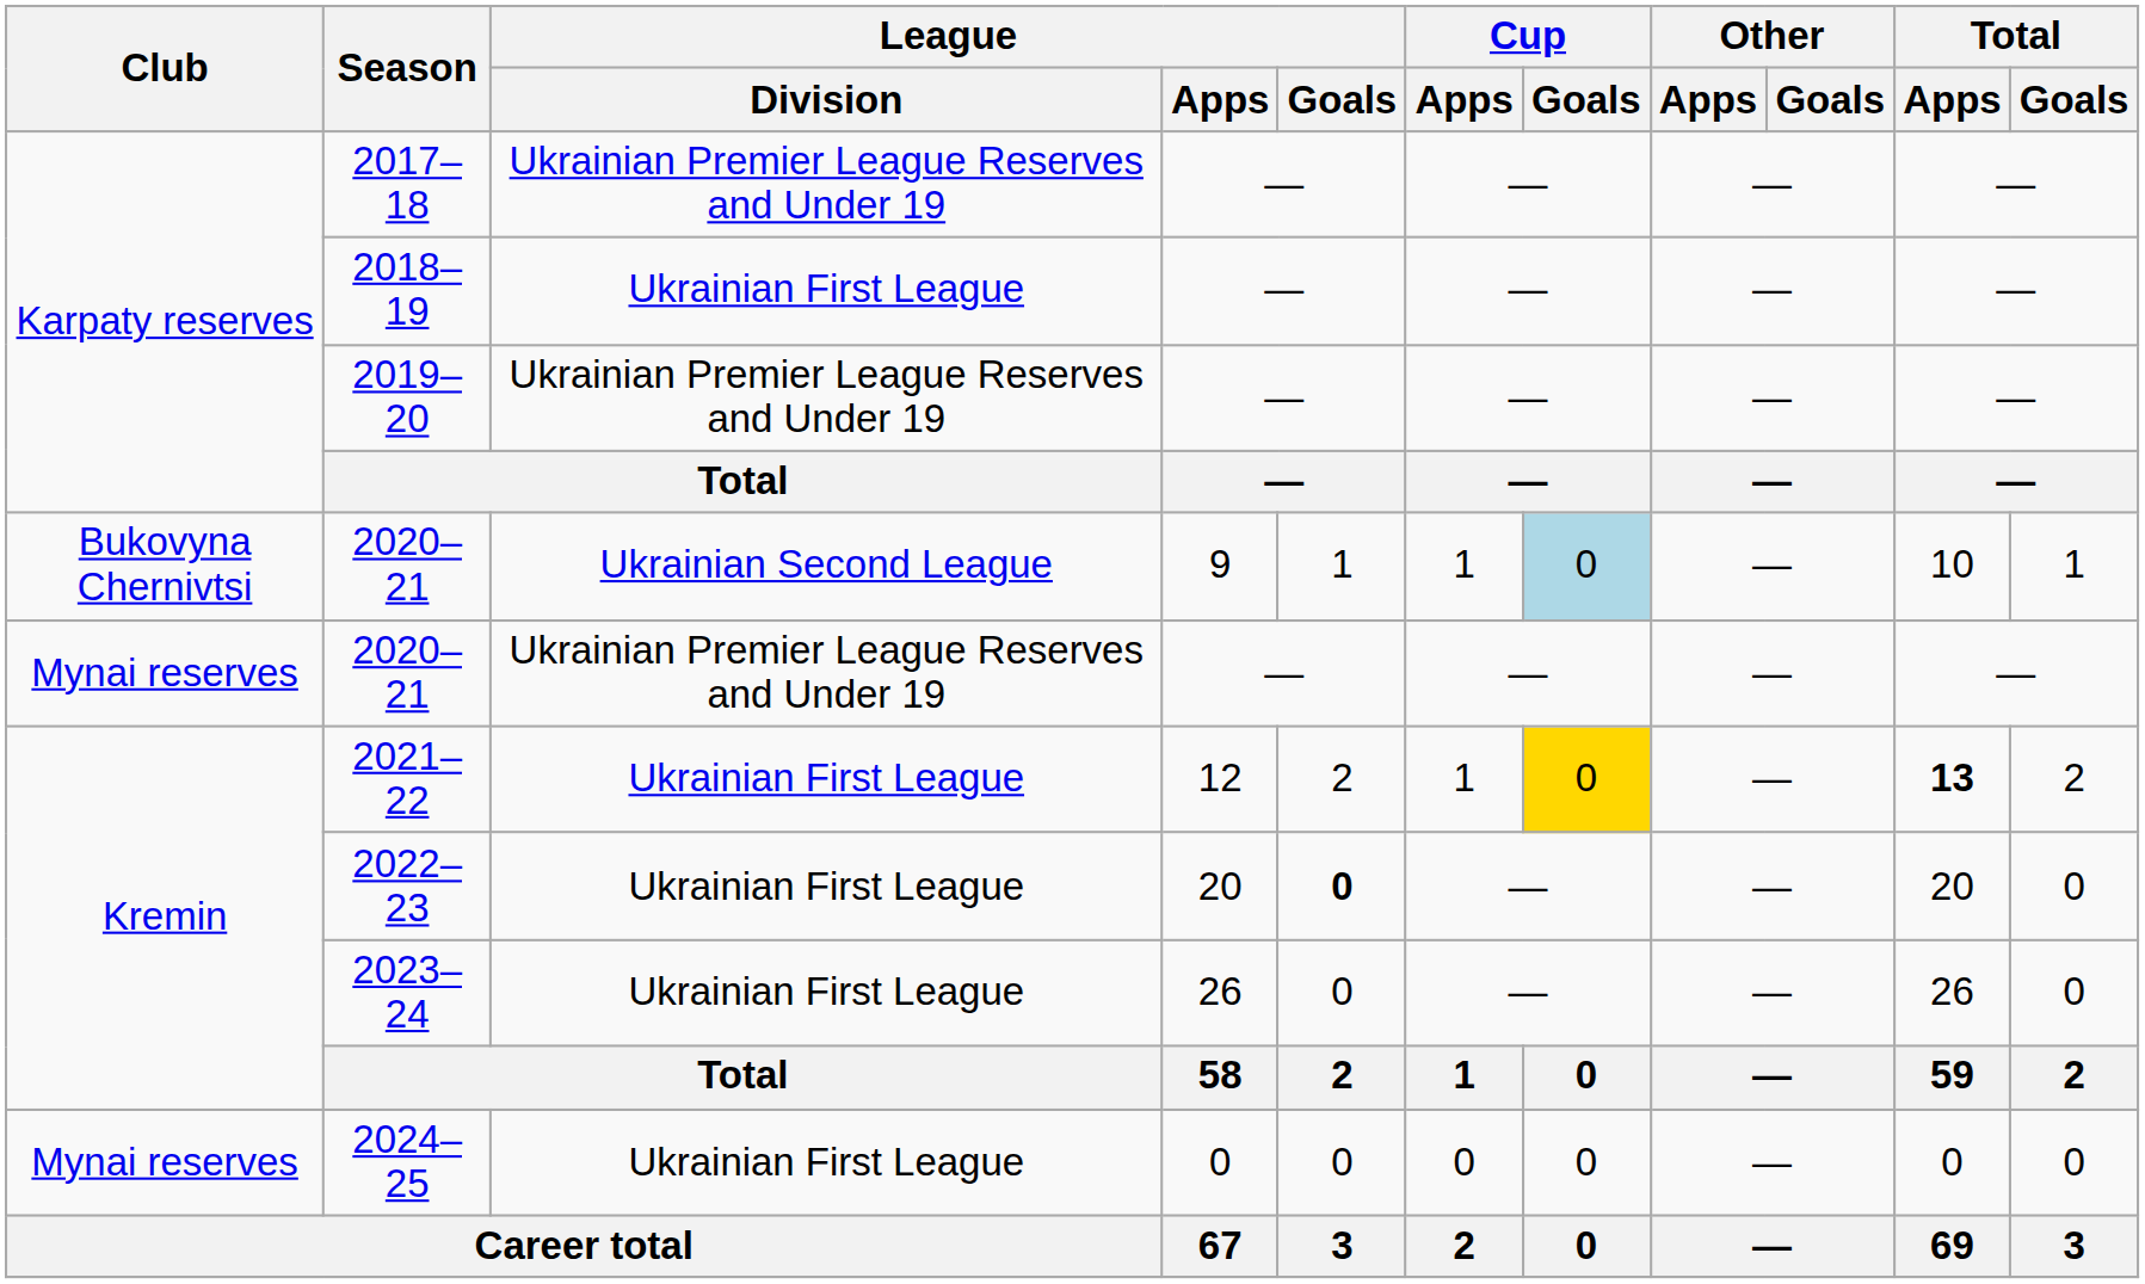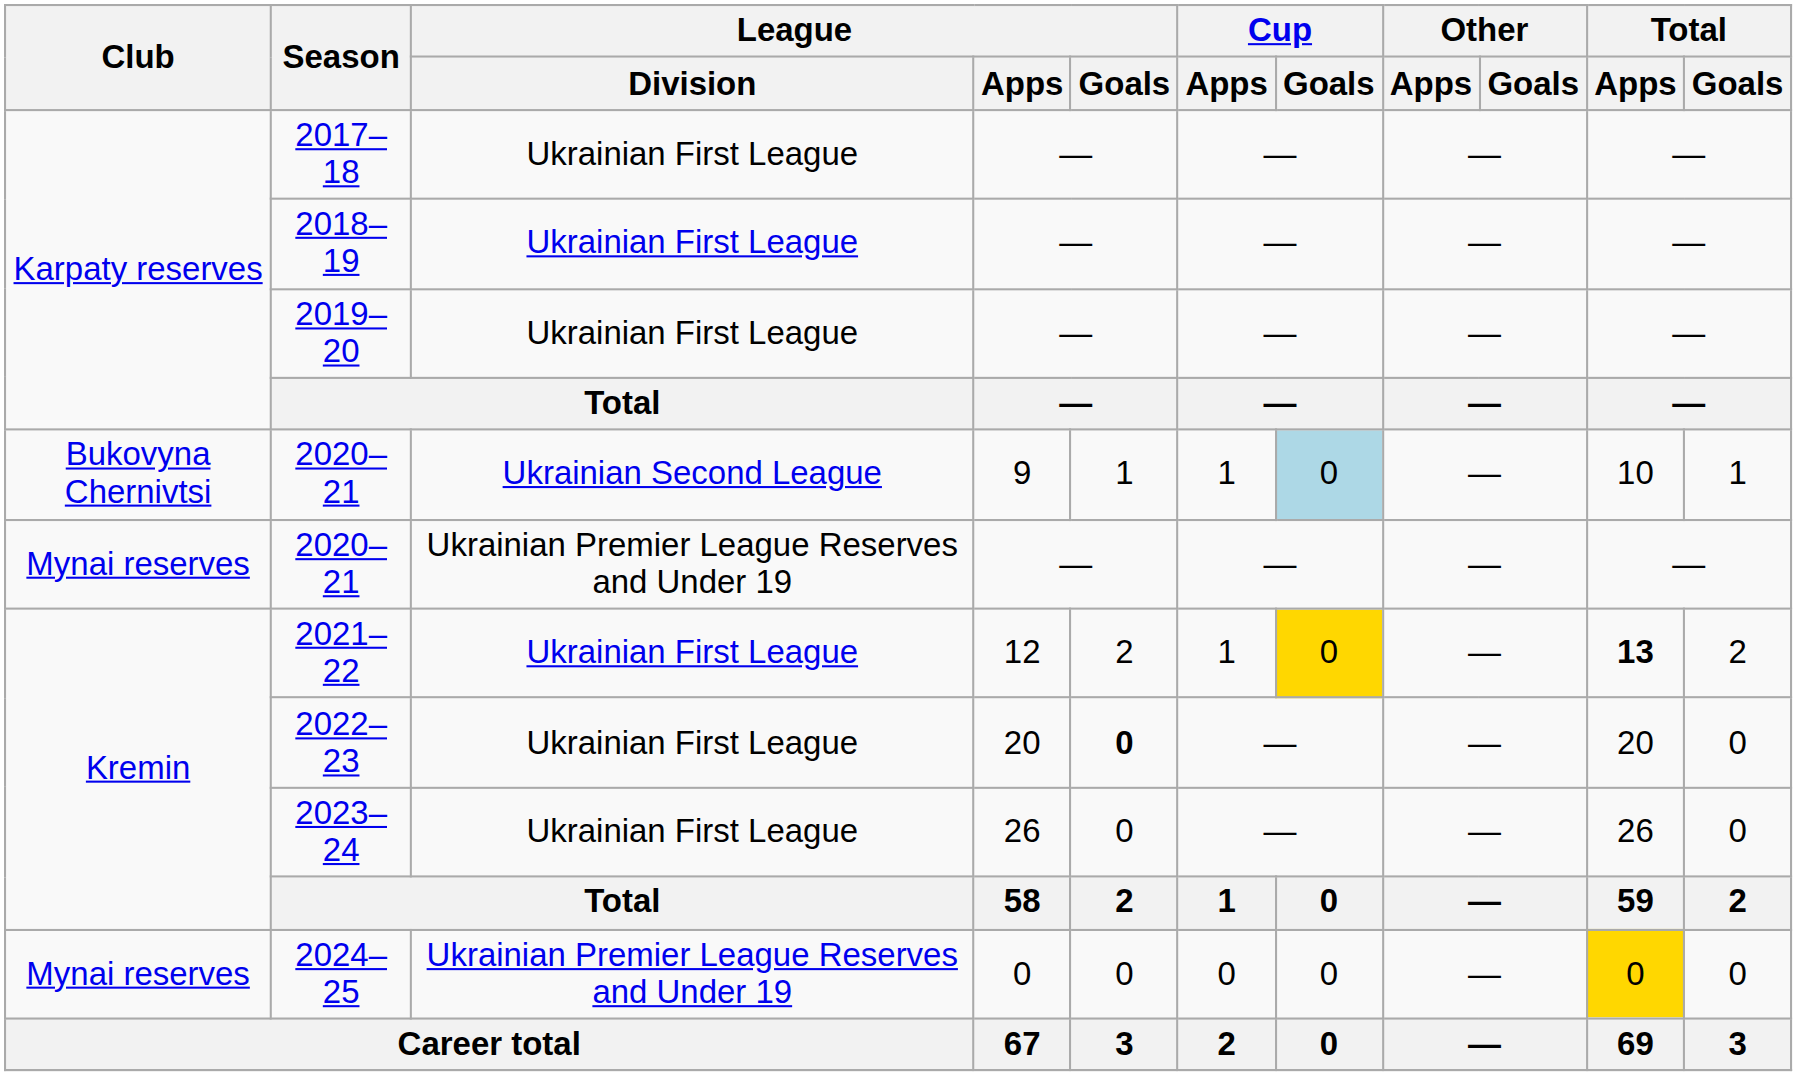 <table class=wikitable style="text-align:center">
 <tr>
 <th rowspan=2>Club</th>
 <th rowspan=2>Season</th>
 <th colspan=3>League</th>
 <th colspan=2><a href='#'>Cup</a></th>
 <th colspan="2">Other</th>
 <th colspan=2>Total</th>
 </tr>
 <tr>
 <th>Division</th>
 <th>Apps</th>
 <th>Goals</th>
 <th>Apps</th>
 <th>Goals</th>
 <th>Apps</th>
 <th>Goals</th>
 <th>Apps</th>
 <th>Goals</th>
 </tr>
 <tr>
 <td rowspan=4><a href='#'>Karpaty reserves</a></td>
 <td><a href='#'>2017–18</a></td>
-<td><a href='#'>Ukrainian Premier League Reserves and Under 19</a></td>
+<td>Ukrainian First League</td>
 <td colspan=2>—</td>
 <td colspan=2>—</td>
 <td colspan=2>—</td>
 <td colspan=2>—</td>
 </tr>
 <tr>
 <td><a href='#'>2018–19</a></td>
 <td><a href='#'>Ukrainian First League</a></td>
 <td colspan=2>—</td>
 <td colspan=2>—</td>
 <td colspan=2>—</td>
 <td colspan=2>—</td>
 </tr>
 <tr>
 <td><a href='#'>2019–20</a></td>
-<td>Ukrainian Premier League Reserves and Under 19</td>
+<td>Ukrainian First League</td>
 <td colspan=2>—</td>
 <td colspan=2>—</td>
 <td colspan=2>—</td>
 <td colspan=2>—</td>
 </tr>
 <tr>
 <th colspan=2>Total</th>
 <th colspan=2>—</th>
 <th colspan=2>—</th>
 <th colspan=2>—</th>
 <th colspan=2>—</th>
 </tr>
 <tr>
 <td><a href='#'>Bukovyna Chernivtsi</a></td>
 <td><a href='#'>2020–21</a></td>
 <td><a href='#'>Ukrainian Second League</a></td>
 <td>9</td>
 <td>1</td>
 <td>1</td>
 <td style="background: lightblue;">0</td>
 <td colspan=2>—</td>
 <td>10</td>
 <td>1</td>
 </tr>
 <tr>
 <td><a href='#'>Mynai reserves</a></td>
 <td><a href='#'>2020–21</a></td>
 <td>Ukrainian Premier League Reserves and Under 19</td>
 <td colspan=2>—</td>
 <td colspan=2>—</td>
 <td colspan=2>—</td>
 <td colspan=2>—</td>
 </tr>
 <tr>
 <td rowspan=4><a href='#'>Kremin</a></td>
 <td><a href='#'>2021–22</a></td>
 <td><a href='#'>Ukrainian First League</a></td>
 <td>12</td>
 <td>2</td>
 <td>1</td>
 <td style="background: gold;">0</td>
 <td colspan=2>—</td>
 <td><strong>13</strong></td>
 <td>2</td>
 </tr>
 <tr>
 <td><a href='#'>2022–23</a></td>
 <td>Ukrainian First League</td>
 <td>20</td>
 <td><strong>0</strong></td>
 <td colspan=2>—</td>
 <td colspan=2>—</td>
 <td>20</td>
 <td>0</td>
 </tr>
 <tr>
 <td><a href='#'>2023–24</a></td>
 <td>Ukrainian First League</td>
 <td>26</td>
 <td>0</td>
 <td colspan=2>—</td>
 <td colspan=2>—</td>
 <td>26</td>
 <td>0</td>
 </tr>
 <tr>
 <th colspan=2>Total</th>
 <th>58</th>
 <th>2</th>
 <th>1</th>
 <th>0</th>
 <th colspan=2>—</th>
 <th>59</th>
 <th>2</th>
 </tr>
 <tr>
 <td><a href='#'>Mynai reserves</a></td>
 <td><a href='#'>2024–25</a></td>
-<td>Ukrainian First League</td>
+<td><a href='#'>Ukrainian Premier League Reserves and Under 19</a></td>
 <td>0</td>
 <td>0</td>
 <td>0</td>
 <td>0</td>
 <td colspan=2>—</td>
-<td>0</td>
+<td style="background: gold;">0</td>
 <td>0</td>
 </tr>
 <tr>
 <th colspan=3>Career total</th>
 <th>67</th>
 <th>3</th>
 <th>2</th>
 <th>0</th>
 <th colspan=2>—</th>
 <th>69</th>
 <th>3</th>
 </tr>
 <tr>
 </tr>
 </table>
